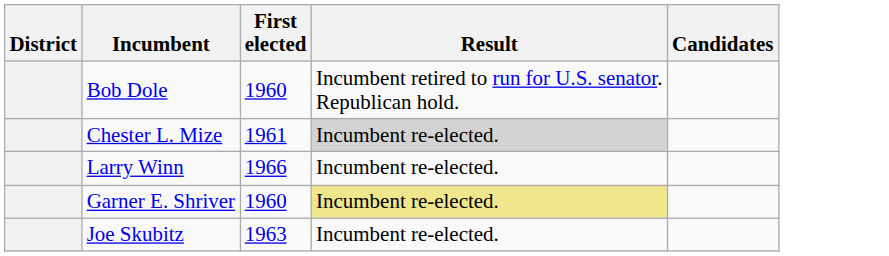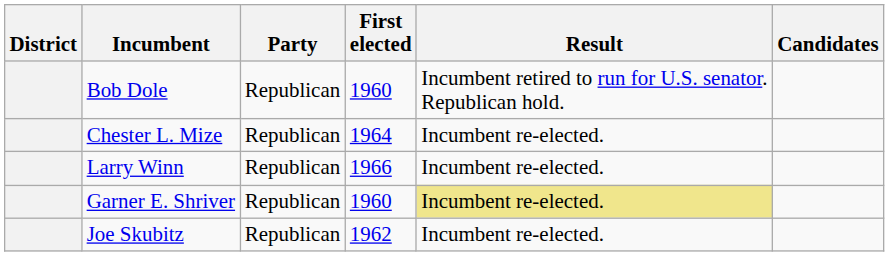 <table class=wikitable>
 <tr valign=bottom>
 <th>District</th>
 <th>Incumbent</th>
+<th>Party</th>
 <th>First<br>elected</th>
 <th>Result</th>
 <th>Candidates</th>
 </tr>
 <tr>
 <th></th>
 <td><a href='#'>Bob Dole</a></td>
+<td>Republican</td>
 <td><a href='#'>1960</a></td>
 <td>Incumbent retired to <a href='#'>run for U.S. senator</a>.<br>Republican hold.</td>
 <td nowrap></td>
 </tr>
 <tr>
 <th></th>
 <td><a href='#'>Chester L. Mize</a></td>
-<td><a href='#'>1961</a></td>
-<td style="background: lightgrey;">Incumbent re-elected.</td>
+<td>Republican</td>
+<td><a href='#'>1964</a></td>
+<td>Incumbent re-elected.</td>
 <td nowrap></td>
 </tr>
 <tr>
 <th></th>
 <td><a href='#'>Larry Winn</a></td>
+<td>Republican</td>
 <td><a href='#'>1966</a></td>
 <td>Incumbent re-elected.</td>
 <td nowrap></td>
 </tr>
 <tr>
 <th></th>
 <td><a href='#'>Garner E. Shriver</a></td>
+<td>Republican</td>
 <td><a href='#'>1960</a></td>
 <td style="background: khaki;">Incumbent re-elected.</td>
 <td nowrap></td>
 </tr>
 <tr>
 <th></th>
 <td><a href='#'>Joe Skubitz</a></td>
-<td><a href='#'>1963</a></td>
+<td>Republican</td>
+<td><a href='#'>1962</a></td>
 <td>Incumbent re-elected.</td>
 <td nowrap></td>
 </tr>
 </table>
